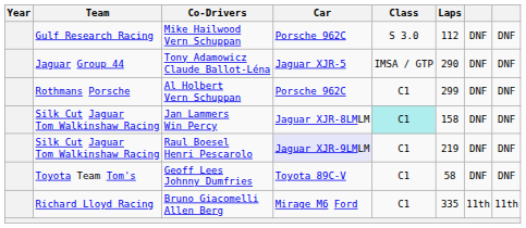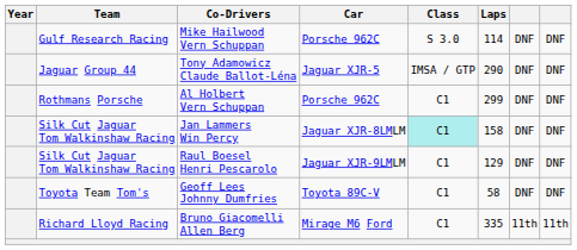 <table class="wikitable" style="text-align:center; font-size:90%">
 <tr>
 <th>Year</th>
 <th>Team</th>
 <th>Co-Drivers</th>
 <th>Car</th>
 <th>Class</th>
 <th>Laps</th>
 <th></th>
 <th></th>
 </tr>
 <tr>
 <th></th>
 <td align="left" nowrap> <a href='#'>Gulf Research Racing</a></td>
 <td align="left" nowrap> <a href='#'>Mike Hailwood</a><br> <a href='#'>Vern Schuppan</a></td>
 <td align="left" nowrap><a href='#'>Porsche 962C</a></td>
 <td nowrap>S 3.0</td>
-<td>112</td>
+<td>114</td>
 <td>DNF</td>
 <td>DNF</td>
 </tr>
 <tr>
 <th></th>
 <td align="left" nowrap> <a href='#'>Jaguar</a> <a href='#'>Group 44</a></td>
 <td align="left" nowrap> <a href='#'>Tony Adamowicz</a><br> <a href='#'>Claude Ballot-Léna</a></td>
 <td align="left" nowrap><a href='#'>Jaguar XJR-5</a></td>
 <td nowrap>IMSA / GTP</td>
 <td>290</td>
 <td>DNF</td>
 <td>DNF</td>
 </tr>
 <tr>
 <th></th>
 <td align="left" nowrap> <a href='#'>Rothmans</a> <a href='#'>Porsche</a></td>
 <td align="left" nowrap> <a href='#'>Al Holbert</a><br> <a href='#'>Vern Schuppan</a></td>
 <td align="left" nowrap><a href='#'>Porsche 962C</a></td>
 <td>C1</td>
 <td>299</td>
 <td>DNF</td>
 <td>DNF</td>
 </tr>
 <tr>
 <th></th>
 <td align="left" nowrap> <a href='#'>Silk Cut</a> <a href='#'>Jaguar</a><br> <a href='#'>Tom Walkinshaw Racing</a></td>
 <td align="left" nowrap> <a href='#'>Jan Lammers</a><br> <a href='#'>Win Percy</a></td>
 <td align="left" nowrap><a href='#'>Jaguar XJR-8LM</a>LM</td>
 <td style="background: paleturquoise;">C1</td>
 <td>158</td>
 <td>DNF</td>
 <td>DNF</td>
 </tr>
 <tr>
 <th></th>
 <td align="left" nowrap> <a href='#'>Silk Cut</a> <a href='#'>Jaguar</a><br> <a href='#'>Tom Walkinshaw Racing</a></td>
 <td align="left" nowrap> <a href='#'>Raul Boesel</a><br> <a href='#'>Henri Pescarolo</a></td>
-<td align="left" nowrap style="background: lavender;"><a href='#'>Jaguar XJR-9LM</a>LM</td>
+<td align="left" nowrap><a href='#'>Jaguar XJR-9LM</a>LM</td>
 <td>C1</td>
-<td>219</td>
+<td>129</td>
 <td>DNF</td>
 <td>DNF</td>
 </tr>
 <tr>
 <th></th>
 <td align="left" nowrap> <a href='#'>Toyota</a> Team <a href='#'>Tom's</a></td>
 <td align="left" nowrap> <a href='#'>Geoff Lees</a><br> <a href='#'>Johnny Dumfries</a></td>
 <td align="left" nowrap><a href='#'>Toyota 89C-V</a></td>
 <td>C1</td>
 <td>58</td>
 <td>DNF</td>
 <td>DNF</td>
 </tr>
 <tr>
 <th></th>
 <td align="left" nowrap> <a href='#'>Richard Lloyd Racing</a></td>
 <td align="left" nowrap> <a href='#'>Bruno Giacomelli</a><br> <a href='#'>Allen Berg</a></td>
 <td align="left" nowrap><a href='#'>Mirage M6</a> <a href='#'>Ford</a></td>
 <td>C1</td>
 <td>335</td>
 <td>11th</td>
 <td>11th</td>
 </tr>
 <tr>
 <th colspan="8"></th>
 </tr>
 </table>
